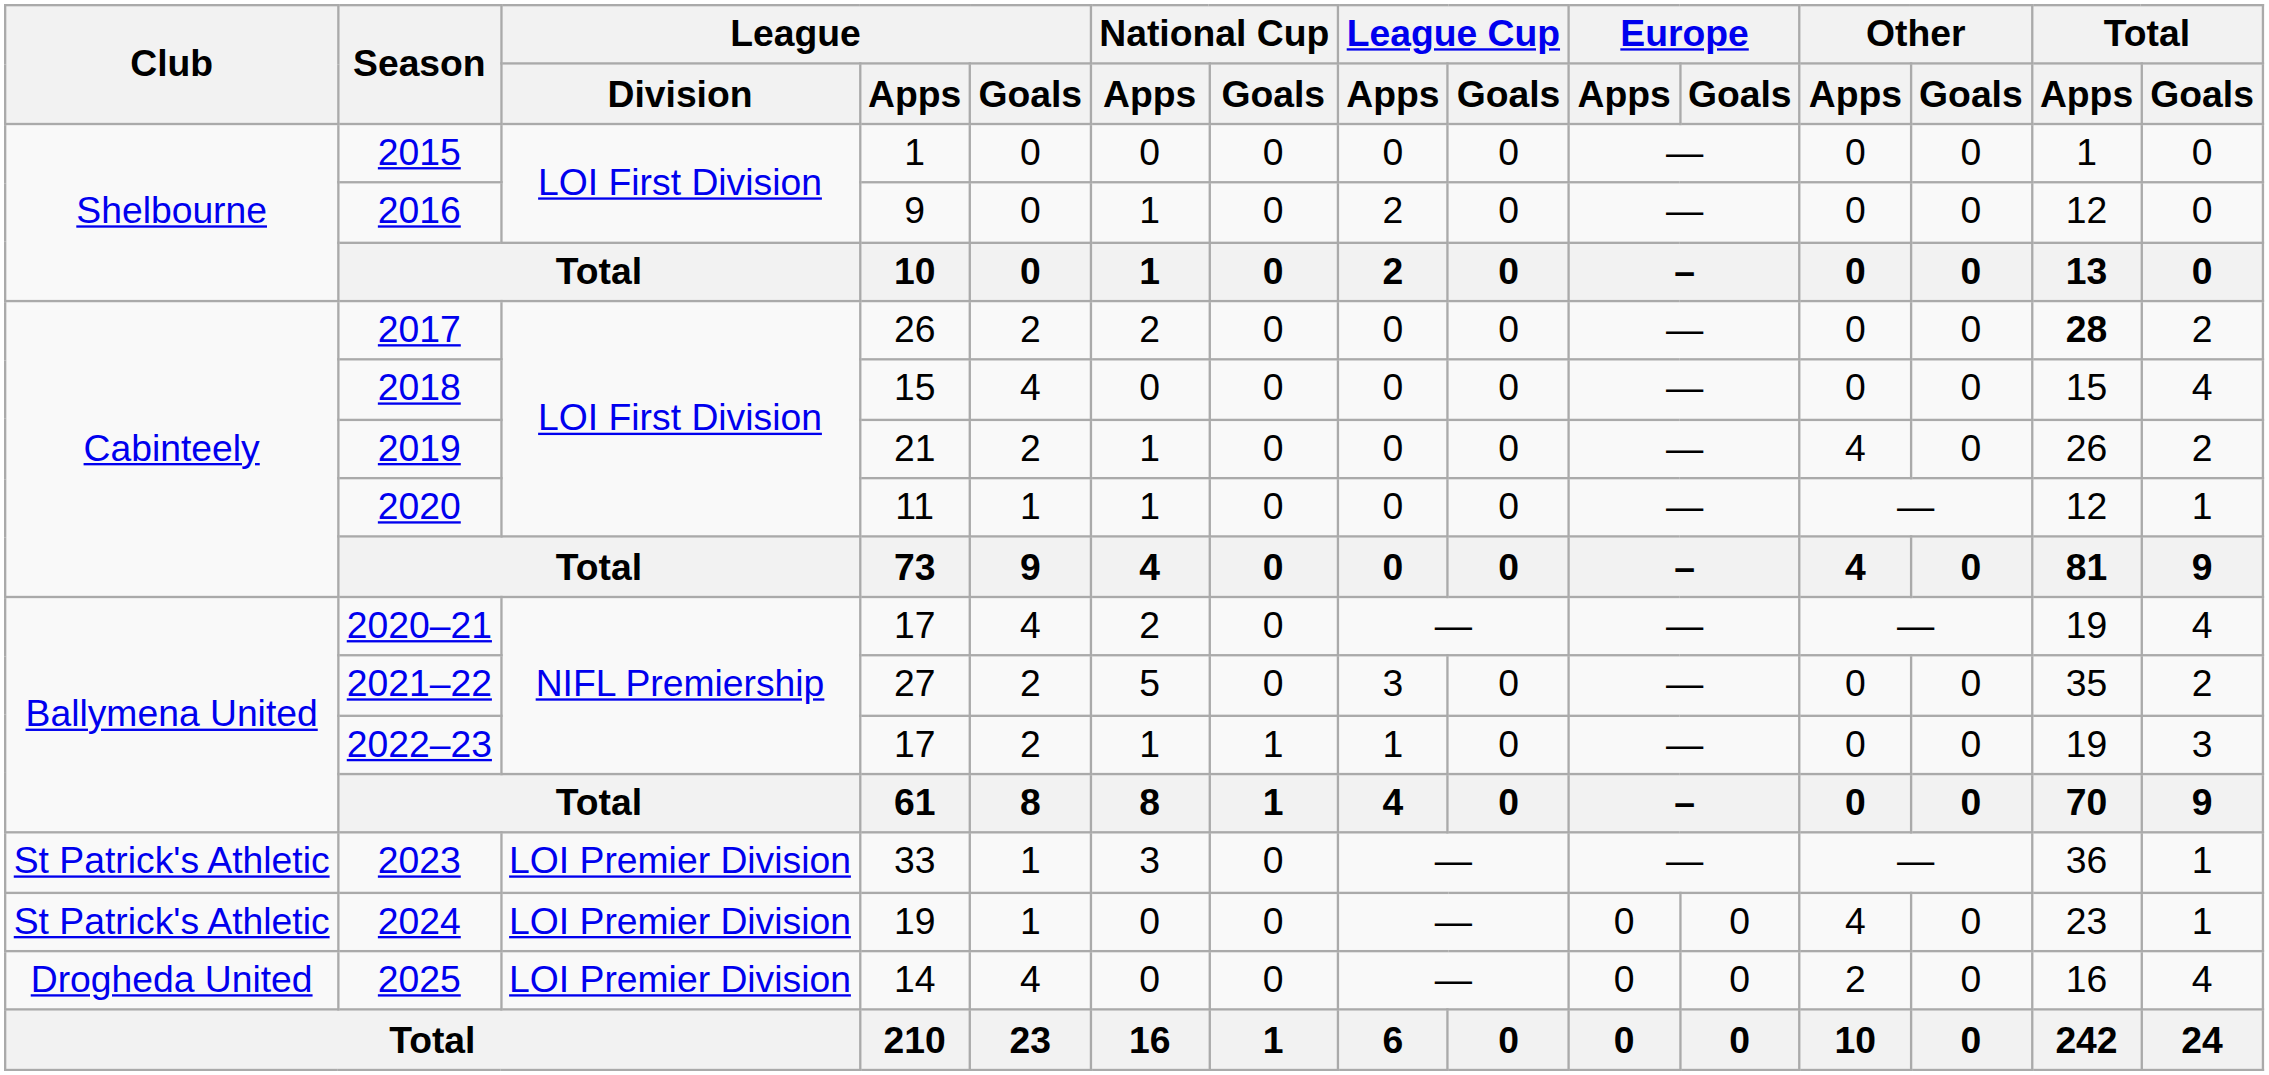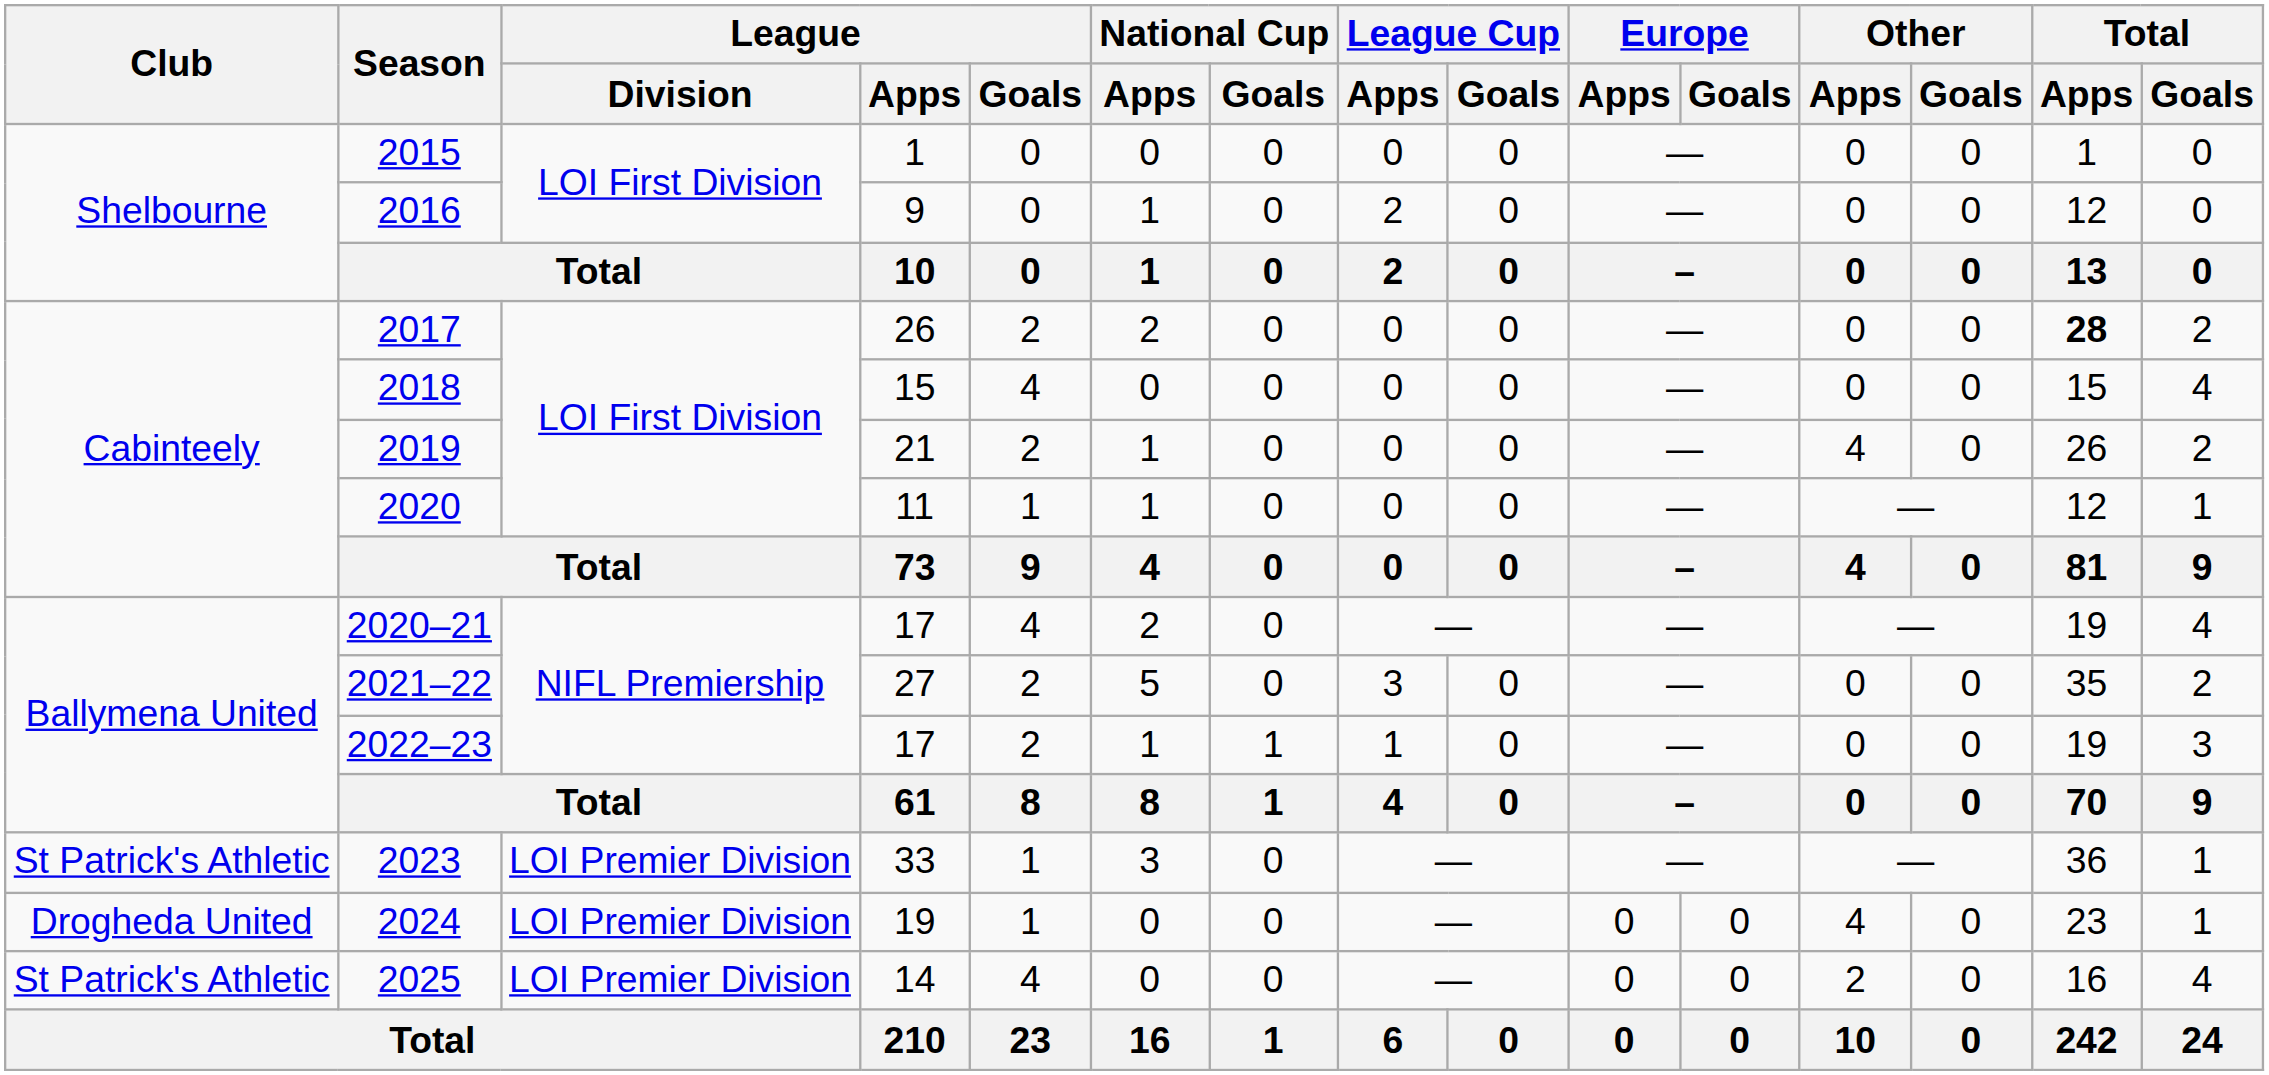 <table class=wikitable style="text-align: center">
 <tr>
 <th rowspan=2>Club</th>
 <th rowspan=2>Season</th>
 <th colspan=3>League</th>
 <th colspan=2>National Cup</th>
 <th colspan=2><a href='#'>League Cup</a></th>
 <th colspan=2><a href='#'>Europe</a></th>
 <th colspan=2>Other</th>
 <th colspan=2>Total</th>
 </tr>
 <tr>
 <th>Division</th>
 <th>Apps</th>
 <th>Goals</th>
 <th>Apps</th>
 <th>Goals</th>
 <th>Apps</th>
 <th>Goals</th>
 <th>Apps</th>
 <th>Goals</th>
 <th>Apps</th>
 <th>Goals</th>
 <th>Apps</th>
 <th>Goals</th>
 </tr>
 <tr>
 <td rowspan="3"><a href='#'>Shelbourne</a></td>
 <td><a href='#'>2015</a></td>
 <td rowspan="2"><a href='#'>LOI First Division</a></td>
 <td>1</td>
 <td>0</td>
 <td>0</td>
 <td>0</td>
 <td>0</td>
 <td>0</td>
 <td colspan="2">—</td>
 <td>0</td>
 <td>0</td>
 <td>1</td>
 <td>0</td>
 </tr>
 <tr>
 <td><a href='#'>2016</a></td>
 <td>9</td>
 <td>0</td>
 <td>1</td>
 <td>0</td>
 <td>2</td>
 <td>0</td>
 <td colspan="2">—</td>
 <td>0</td>
 <td>0</td>
 <td>12</td>
 <td>0</td>
 </tr>
 <tr>
 <th colspan="2">Total</th>
 <th>10</th>
 <th>0</th>
 <th>1</th>
 <th>0</th>
 <th>2</th>
 <th>0</th>
 <th colspan="2">–</th>
 <th>0</th>
 <th>0</th>
 <th>13</th>
 <th>0</th>
 </tr>
 <tr>
 <td rowspan="5"><a href='#'>Cabinteely</a></td>
 <td><a href='#'>2017</a></td>
 <td rowspan="4"><a href='#'>LOI First Division</a></td>
 <td>26</td>
 <td>2</td>
 <td>2</td>
 <td>0</td>
 <td>0</td>
 <td>0</td>
 <td colspan="2">—</td>
 <td>0</td>
 <td>0</td>
 <td><strong>28</strong></td>
 <td>2</td>
 </tr>
 <tr>
 <td><a href='#'>2018</a></td>
 <td>15</td>
 <td>4</td>
 <td>0</td>
 <td>0</td>
 <td>0</td>
 <td>0</td>
 <td colspan="2">—</td>
 <td>0</td>
 <td>0</td>
 <td>15</td>
 <td>4</td>
 </tr>
 <tr>
 <td><a href='#'>2019</a></td>
 <td>21</td>
 <td>2</td>
 <td>1</td>
 <td>0</td>
 <td>0</td>
 <td>0</td>
 <td colspan="2">—</td>
 <td>4</td>
 <td>0</td>
 <td>26</td>
 <td>2</td>
 </tr>
 <tr>
 <td><a href='#'>2020</a></td>
 <td>11</td>
 <td>1</td>
 <td>1</td>
 <td>0</td>
 <td>0</td>
 <td>0</td>
 <td colspan="2">—</td>
 <td colspan="2">—</td>
 <td>12</td>
 <td>1</td>
 </tr>
 <tr>
 <th colspan="2">Total</th>
 <th>73</th>
 <th>9</th>
 <th>4</th>
 <th>0</th>
 <th>0</th>
 <th>0</th>
 <th colspan="2">–</th>
 <th>4</th>
 <th>0</th>
 <th>81</th>
 <th>9</th>
 </tr>
 <tr>
 <td rowspan="4"><a href='#'>Ballymena United</a></td>
 <td><a href='#'>2020–21</a></td>
 <td rowspan="3"><a href='#'>NIFL Premiership</a></td>
 <td>17</td>
 <td>4</td>
 <td>2</td>
 <td>0</td>
 <td colspan="2">—</td>
 <td colspan="2">—</td>
 <td colspan="2">—</td>
 <td>19</td>
 <td>4</td>
 </tr>
 <tr>
 <td><a href='#'>2021–22</a></td>
 <td>27</td>
 <td>2</td>
 <td>5</td>
 <td>0</td>
 <td>3</td>
 <td>0</td>
 <td colspan="2">—</td>
 <td>0</td>
 <td>0</td>
 <td>35</td>
 <td>2</td>
 </tr>
 <tr>
 <td><a href='#'>2022–23</a></td>
 <td>17</td>
 <td>2</td>
 <td>1</td>
 <td>1</td>
 <td>1</td>
 <td>0</td>
 <td colspan="2">—</td>
 <td>0</td>
 <td>0</td>
 <td>19</td>
 <td>3</td>
 </tr>
 <tr>
 <th colspan="2">Total</th>
 <th>61</th>
 <th>8</th>
 <th>8</th>
 <th>1</th>
 <th>4</th>
 <th>0</th>
 <th colspan="2">–</th>
 <th>0</th>
 <th>0</th>
 <th>70</th>
 <th>9</th>
 </tr>
 <tr>
 <td><a href='#'>St Patrick's Athletic</a></td>
 <td><a href='#'>2023</a></td>
 <td><a href='#'>LOI Premier Division</a></td>
 <td>33</td>
 <td>1</td>
 <td>3</td>
 <td>0</td>
 <td colspan="2">—</td>
 <td colspan="2">—</td>
 <td colspan="2">—</td>
 <td>36</td>
 <td>1</td>
 </tr>
 <tr>
-<td><a href='#'>St Patrick's Athletic</a></td>
+<td><a href='#'>Drogheda United</a></td>
 <td><a href='#'>2024</a></td>
 <td><a href='#'>LOI Premier Division</a></td>
 <td>19</td>
 <td>1</td>
 <td>0</td>
 <td>0</td>
 <td colspan="2">—</td>
 <td>0</td>
 <td>0</td>
 <td>4</td>
 <td>0</td>
 <td>23</td>
 <td>1</td>
 </tr>
 <tr>
-<td><a href='#'>Drogheda United</a></td>
+<td><a href='#'>St Patrick's Athletic</a></td>
 <td><a href='#'>2025</a></td>
 <td><a href='#'>LOI Premier Division</a></td>
 <td>14</td>
 <td>4</td>
 <td>0</td>
 <td>0</td>
 <td colspan="2">—</td>
 <td>0</td>
 <td>0</td>
 <td>2</td>
 <td>0</td>
 <td>16</td>
 <td>4</td>
 </tr>
 <tr>
 <th colspan="3">Total</th>
 <th>210</th>
 <th>23</th>
 <th>16</th>
 <th>1</th>
 <th>6</th>
 <th>0</th>
 <th>0</th>
 <th>0</th>
 <th>10</th>
 <th>0</th>
 <th>242</th>
 <th>24</th>
 </tr>
 </table>
